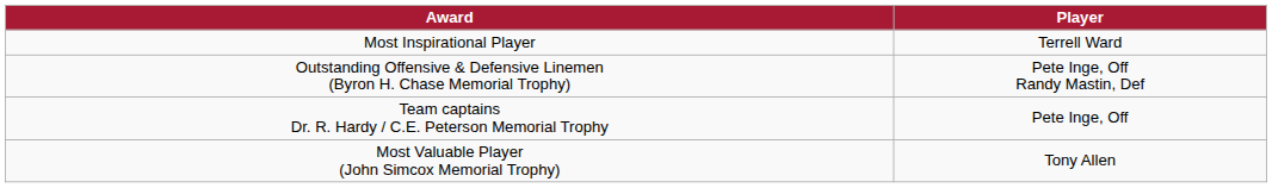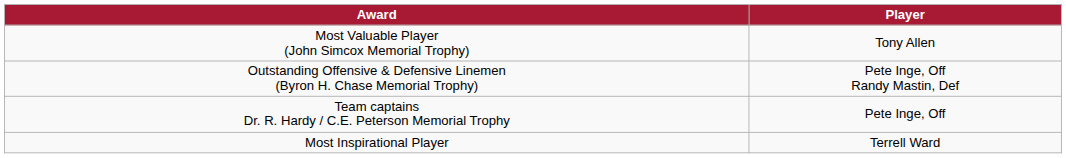 <table class="wikitable" width="65%">
 <tr>
 <th style="background:#A81933;color:#FFFFFF;">Award</th>
 <th style="background:#A81933;color:#FFFFFF;">Player</th>
 </tr>
 <tr align="center" bgcolor="">
-<td>Most Inspirational Player</td>
-<td>Terrell Ward</td>
+<td>Most Valuable Player<br>(John Simcox Memorial Trophy)</td>
+<td>Tony Allen</td>
 </tr>
 <tr align="center" bgcolor="">
 <td>Outstanding Offensive & Defensive Linemen<br>(Byron H. Chase Memorial Trophy)</td>
 <td>Pete Inge, Off<br>Randy Mastin, Def</td>
 </tr>
 <tr align="center" bgcolor="">
 <td>Team captains<br>Dr. R. Hardy / C.E. Peterson Memorial Trophy</td>
 <td>Pete Inge, Off<br></td>
 </tr>
 <tr align="center" bgcolor="">
-<td>Most Valuable Player<br>(John Simcox Memorial Trophy)</td>
-<td>Tony Allen</td>
+<td>Most Inspirational Player</td>
+<td>Terrell Ward</td>
 </tr>
 </table>
